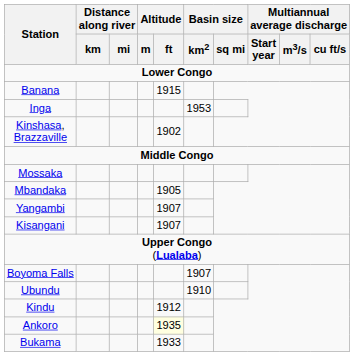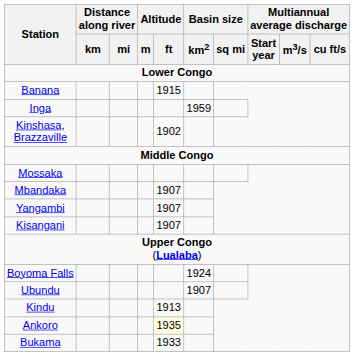 <table class="wikitable sortable" style="text-align:center;">
 <tr>
 <th rowspan="2">Station</th>
 <th colspan="2">Distance<br>along river</th>
 <th colspan="2">Altitude</th>
 <th colspan="2">Basin size</th>
 <th colspan="3">Multiannual<br>average discharge</th>
 </tr>
 <tr>
 <th>km</th>
 <th>mi</th>
 <th>m</th>
 <th>ft</th>
 <th>km<sup>2</sup></th>
 <th>sq mi</th>
 <th>Start<br>year</th>
 <th>m<sup>3</sup>/s</th>
 <th>cu ft/s</th>
 </tr>
 <tr>
 <td colspan="10"><strong>Lower Congo</strong></td>
 </tr>
 <tr>
 <td><a href='#'>Banana</a></td>
 <td></td>
 <td></td>
 <td></td>
 <td>1915</td>
 <td></td>
 </tr>
 <tr>
 <td><a href='#'>Inga</a></td>
 <td></td>
 <td></td>
 <td></td>
 <td></td>
-<td>1953</td>
+<td>1959</td>
 <td></td>
 </tr>
 <tr>
 <td><a href='#'>Kinshasa</a>,<br><a href='#'>Brazzaville</a></td>
 <td></td>
 <td></td>
 <td></td>
 <td>1902</td>
 <td></td>
 </tr>
 <tr>
 <td colspan="10"><strong>Middle Congo</strong></td>
 </tr>
 <tr>
 <td><a href='#'>Mossaka</a></td>
 <td></td>
 <td></td>
 <td></td>
 <td></td>
 <td></td>
 <td></td>
 </tr>
 <tr>
 <td><a href='#'>Mbandaka</a></td>
 <td></td>
 <td></td>
 <td></td>
-<td>1905</td>
+<td>1907</td>
 <td></td>
 </tr>
 <tr>
 <td><a href='#'>Yangambi</a></td>
 <td></td>
 <td></td>
 <td></td>
 <td>1907</td>
 <td></td>
 </tr>
 <tr>
 <td><a href='#'>Kisangani</a></td>
 <td></td>
 <td></td>
 <td></td>
 <td>1907</td>
 <td></td>
 </tr>
 <tr>
 <td colspan="10"><strong>Upper Congo</strong><br>(<strong><a href='#'>Lualaba</a></strong>)</td>
 </tr>
 <tr>
 <td><a href='#'>Boyoma Falls</a></td>
 <td></td>
 <td></td>
 <td></td>
 <td></td>
-<td>1907</td>
+<td>1924</td>
 <td></td>
 </tr>
 <tr>
 <td><a href='#'>Ubundu</a></td>
 <td></td>
 <td></td>
 <td></td>
 <td></td>
-<td>1910</td>
+<td>1907</td>
 <td></td>
 </tr>
 <tr>
 <td><a href='#'>Kindu</a></td>
 <td></td>
 <td></td>
 <td></td>
-<td>1912</td>
+<td>1913</td>
 <td></td>
 </tr>
 <tr>
 <td><a href='#'>Ankoro</a></td>
 <td></td>
 <td></td>
 <td></td>
 <td style="background: lightyellow;">1935</td>
 <td></td>
 </tr>
 <tr>
 <td><a href='#'>Bukama</a></td>
 <td></td>
 <td></td>
 <td></td>
 <td>1933</td>
 <td></td>
 </tr>
 </table>
